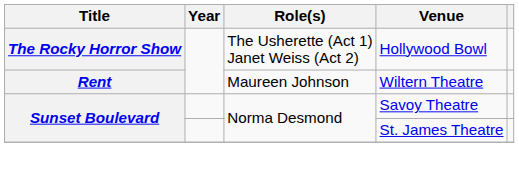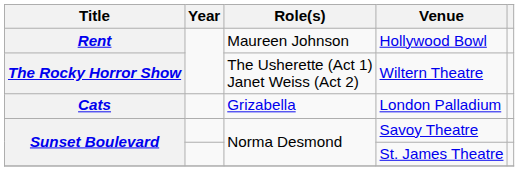 <table class="wikitable sortable plainrowheaders">
 <tr>
 <th scope="col">Title</th>
 <th scope="col">Year</th>
 <th scope="col">Role(s)</th>
 <th scope="col">Venue</th>
 <th scope="col" class="unsortable"></th>
 </tr>
 <tr>
-<th scope="row"><em><a href='#'>The Rocky Horror Show</a></em></th>
+<th scope="row"><em><a href='#'>Rent</a></em></th>
 <td rowspan="2"></td>
-<td>The Usherette (Act 1)<br>Janet Weiss (Act 2)</td>
+<td>Maureen Johnson</td>
 <td><a href='#'>Hollywood Bowl</a></td>
 <td></td>
 </tr>
 <tr>
-<th scope="row"><em><a href='#'>Rent</a></em></th>
-<td>Maureen Johnson</td>
+<th scope="row"><em><a href='#'>The Rocky Horror Show</a></em></th>
+<td>The Usherette (Act 1)<br>Janet Weiss (Act 2)</td>
 <td><a href='#'>Wiltern Theatre</a></td>
+<td></td>
+</tr>
+<tr>
+<th scope="row"><em><a href='#'>Cats</a></em></th>
+<td></td>
+<td><a href='#'>Grizabella</a></td>
+<td><a href='#'>London Palladium</a></td>
 <td></td>
 </tr>
 <tr>
 <th scope="row" rowspan="2"><em><a href='#'>Sunset Boulevard</a></em></th>
 <td></td>
 <td rowspan="2">Norma Desmond</td>
 <td><a href='#'>Savoy Theatre</a></td>
 <td></td>
 </tr>
 <tr>
 <td></td>
 <td><a href='#'>St. James Theatre</a></td>
 <td></td>
 </tr>
 <tr>
 </tr>
 </table>
